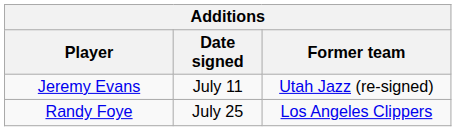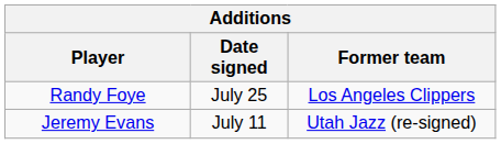 <table class="wikitable" style="text-align:center">
 <tr>
 <th colspan=3>Additions</th>
 </tr>
 <tr>
 <th style="width:160px">Player</th>
 <th style="width:80px">Date signed</th>
 <th style="width:180px">Former team</th>
 </tr>
 <tr>
+<td><a href='#'>Randy Foye</a></td>
+<td>July 25</td>
+<td><a href='#'>Los Angeles Clippers</a></td>
+</tr>
+<tr>
 <td><a href='#'>Jeremy Evans</a></td>
 <td>July 11</td>
 <td><a href='#'>Utah Jazz</a> (re-signed)</td>
 </tr>
-<tr>
-<td><a href='#'>Randy Foye</a></td>
-<td>July 25</td>
-<td><a href='#'>Los Angeles Clippers</a></td>
-</tr>
 </table>
